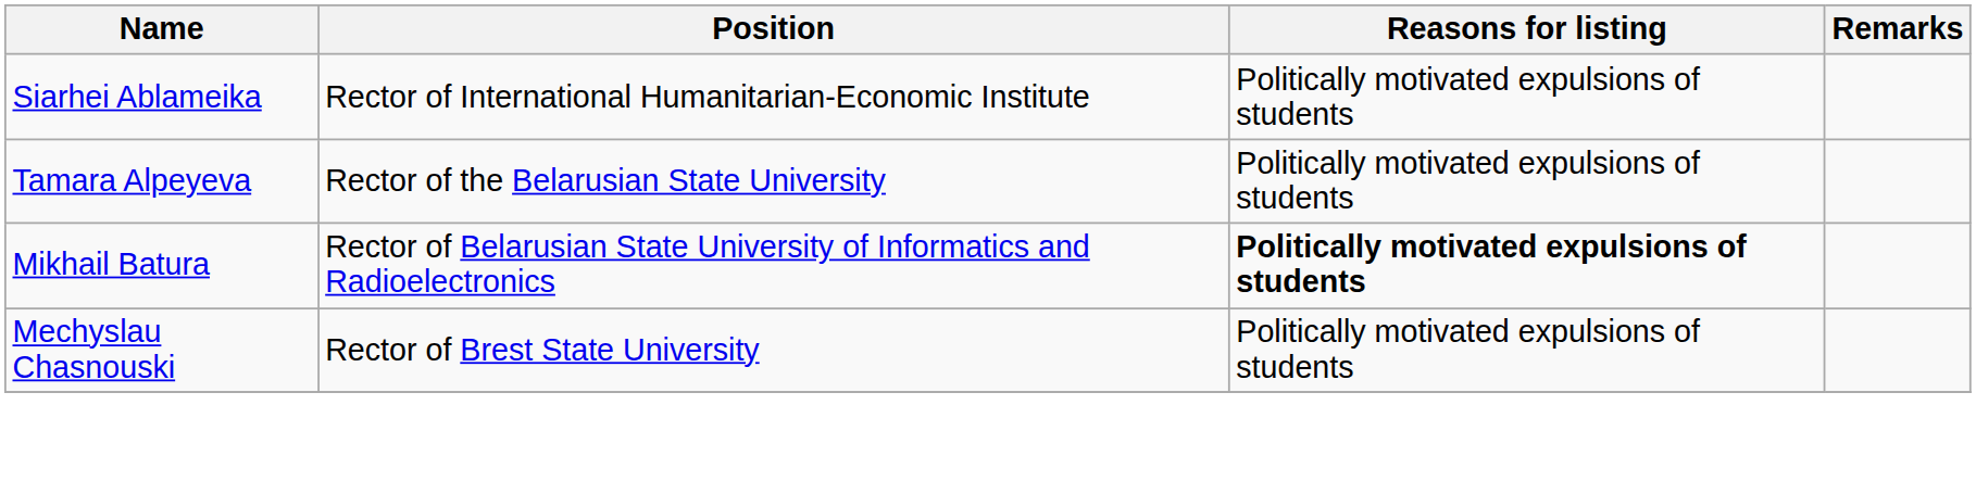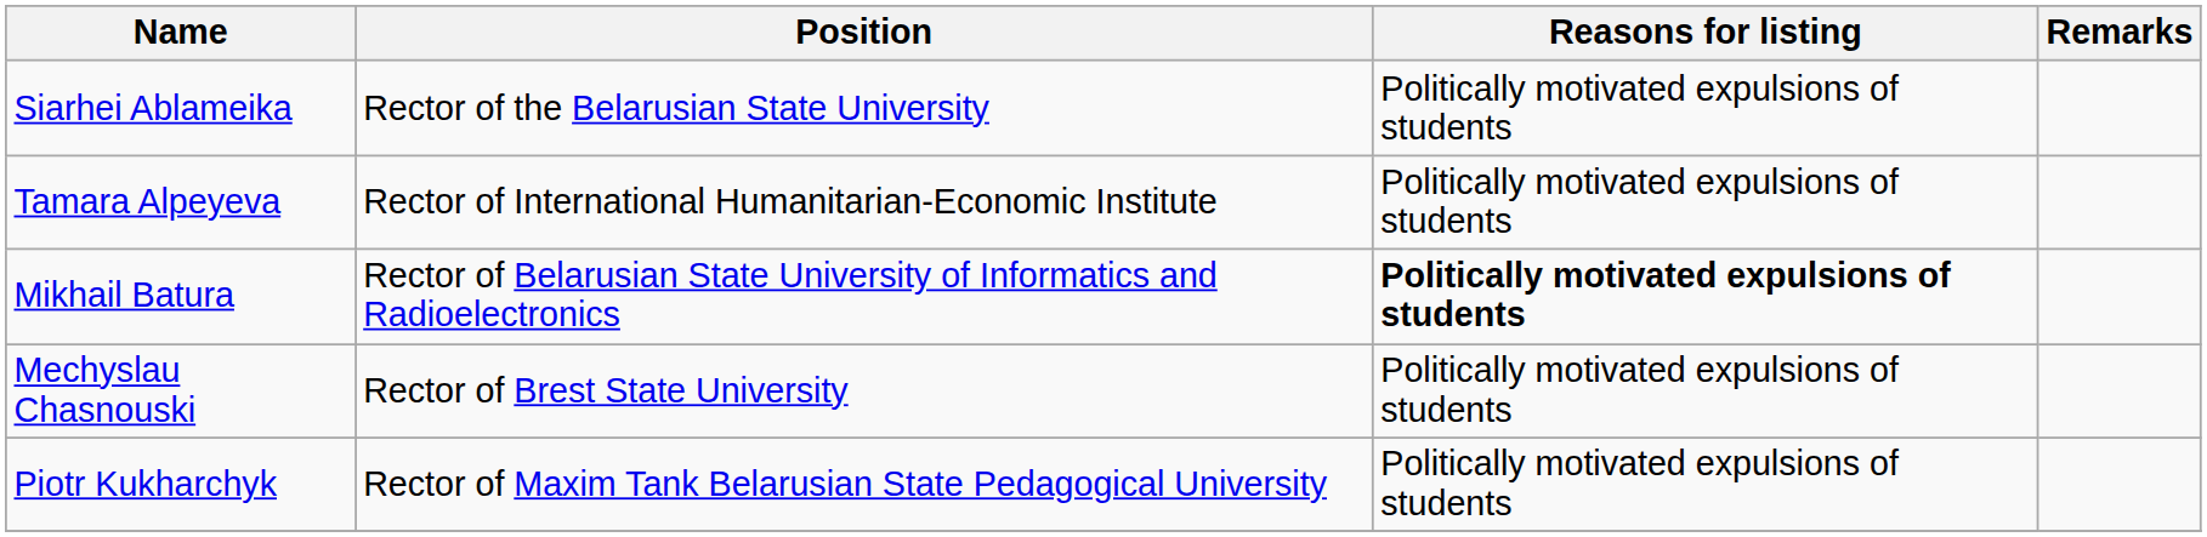 <table class="wikitable sortable" style="width: 80%">
 <tr>
 <th>Name</th>
 <th>Position</th>
 <th>Reasons for listing</th>
 <th>Remarks</th>
 </tr>
 <tr>
 <td><a href='#'>Siarhei Ablameika</a></td>
-<td>Rector of International Humanitarian-Economic Institute</td>
+<td>Rector of the <a href='#'>Belarusian State University</a></td>
 <td>Politically motivated expulsions of students</td>
 <td></td>
 </tr>
 <tr>
 <td><a href='#'>Tamara Alpeyeva</a></td>
-<td>Rector of the <a href='#'>Belarusian State University</a></td>
+<td>Rector of International Humanitarian-Economic Institute</td>
 <td>Politically motivated expulsions of students</td>
 <td></td>
 </tr>
 <tr>
 <td><a href='#'>Mikhail Batura</a></td>
 <td>Rector of <a href='#'>Belarusian State University of Informatics and Radioelectronics</a></td>
 <td><strong>Politically motivated expulsions of students</strong></td>
 <td></td>
 </tr>
 <tr>
 <td><a href='#'>Mechyslau Chasnouski</a></td>
 <td>Rector of <a href='#'>Brest State University</a></td>
 <td>Politically motivated expulsions of students</td>
 <td></td>
 </tr>
 <tr>
+<td><a href='#'>Piotr Kukharchyk</a></td>
+<td>Rector of <a href='#'>Maxim Tank Belarusian State Pedagogical University</a></td>
+<td>Politically motivated expulsions of students</td>
+<td></td>
+</tr>
+<tr>
 </tr>
 </table>
